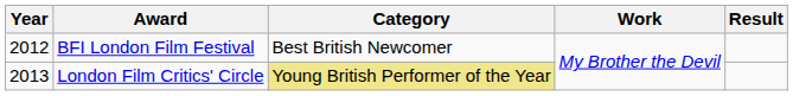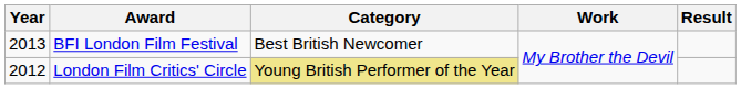 <table class="wikitable">
 <tr>
 <th>Year</th>
 <th>Award</th>
 <th>Category</th>
 <th>Work</th>
 <th>Result</th>
 </tr>
 <tr>
-<td>2012</td>
+<td>2013</td>
 <td><a href='#'>BFI London Film Festival</a></td>
 <td>Best British Newcomer</td>
 <td rowspan="2"><em><a href='#'>My Brother the Devil</a></em></td>
 <td></td>
 </tr>
 <tr>
-<td>2013</td>
+<td>2012</td>
 <td><a href='#'>London Film Critics' Circle</a></td>
 <td style="background: khaki;">Young British Performer of the Year</td>
 <td></td>
 </tr>
 </table>
